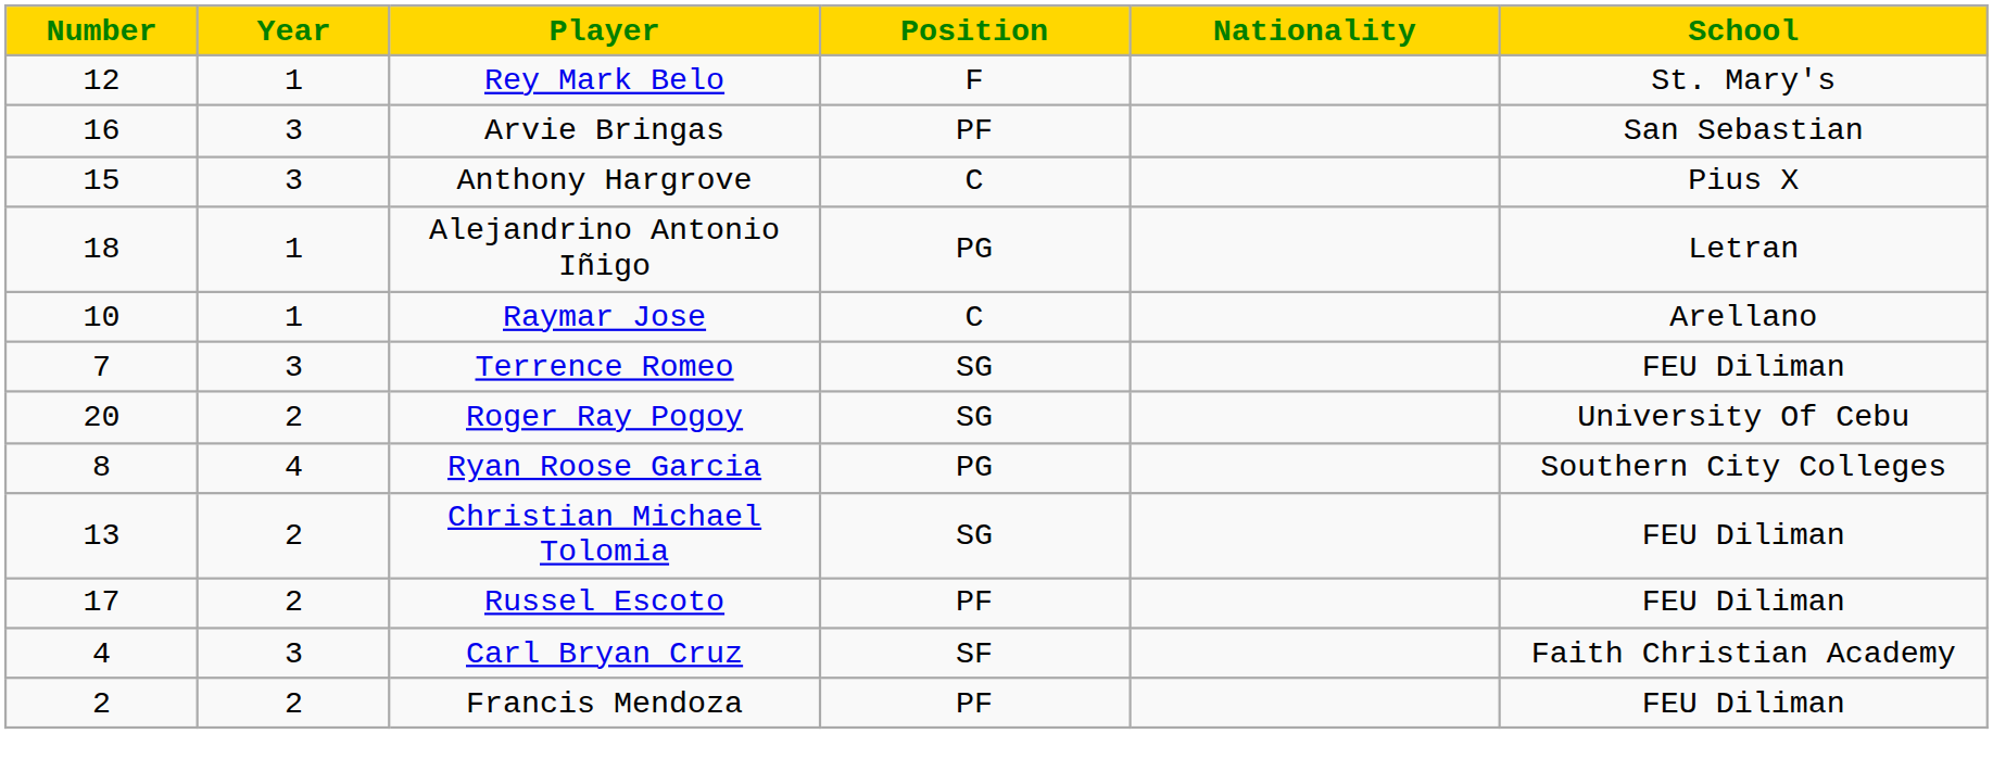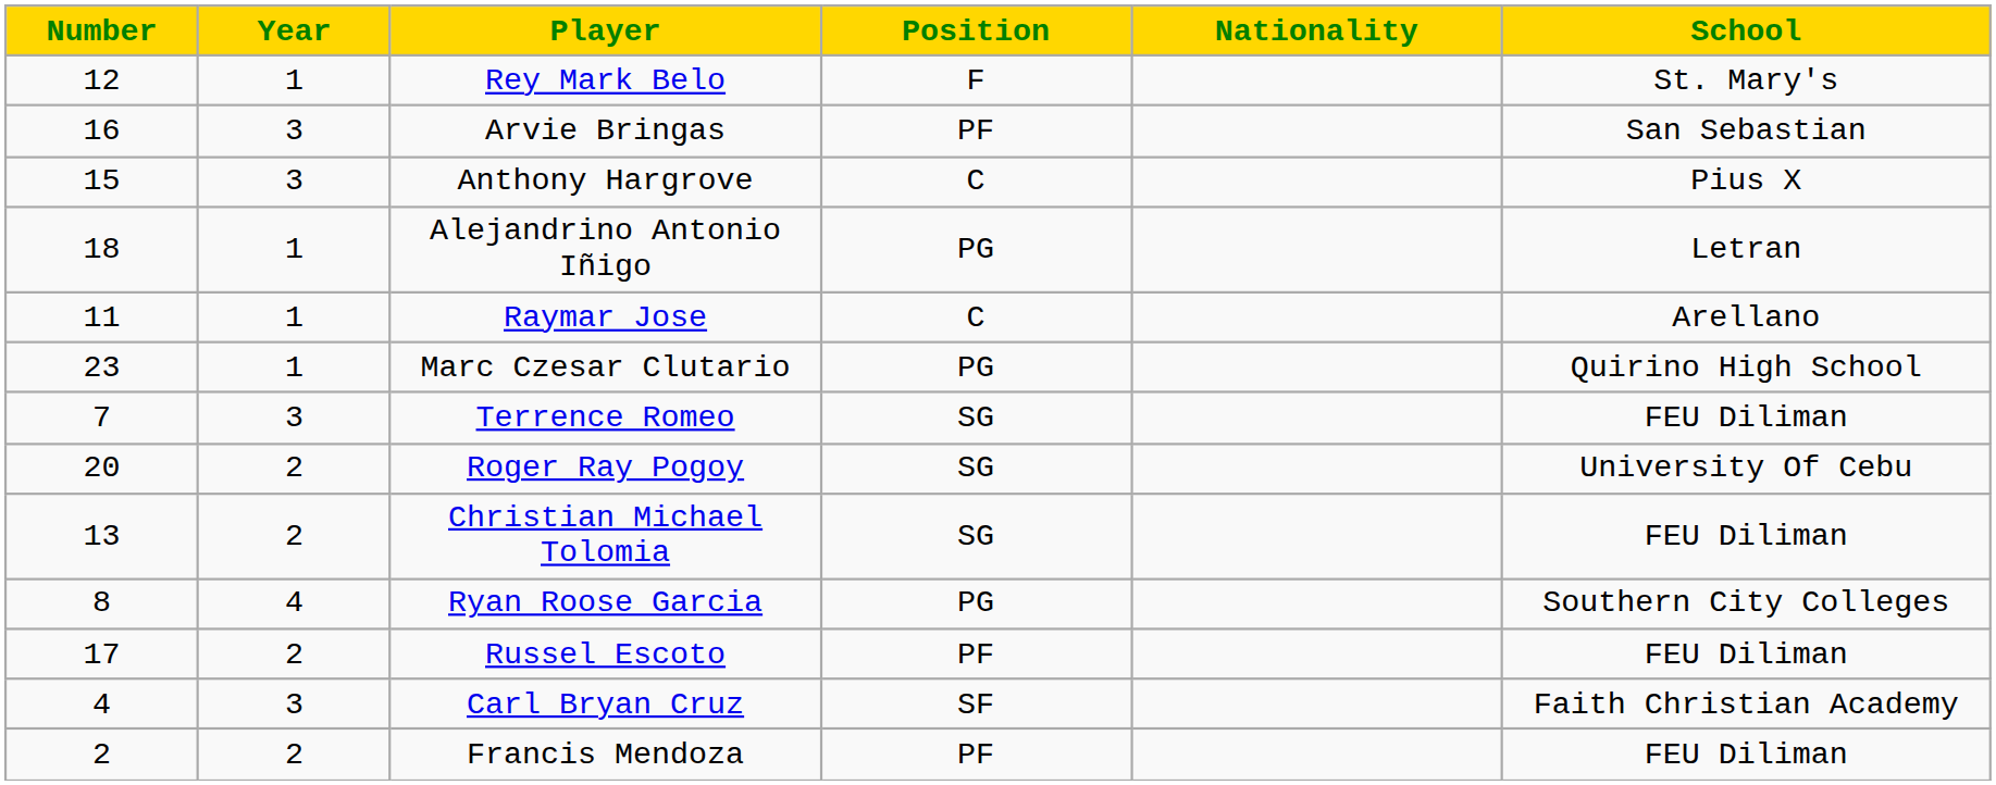 <table class="wikitable sortable sortable">
 <tr>
 <th style="background:gold; color:green" width=" 75px">Number</th>
 <th style="background:gold; color:green" width=" 75px">Year</th>
 <th style="background:gold; color:green" width="175px">Player</th>
 <th style="background:gold; color:green" width="125px">Position</th>
 <th style="background:gold; color:green" width="150px">Nationality</th>
 <th style="background:gold; color:green" width="200px">School</th>
 </tr>
 <tr style="text-align: center">
 <td>12</td>
 <td>1</td>
 <td><a href='#'>Rey Mark Belo</a></td>
 <td>F</td>
 <td></td>
 <td>St. Mary's</td>
 </tr>
 <tr style="text-align: center">
 <td>16</td>
 <td>3</td>
 <td>Arvie Bringas</td>
 <td>PF</td>
 <td></td>
 <td>San Sebastian</td>
 </tr>
 <tr style="text-align: center">
 <td>15</td>
 <td>3</td>
 <td>Anthony Hargrove</td>
 <td>C</td>
 <td></td>
 <td>Pius X</td>
 </tr>
 <tr style="text-align: center">
 <td>18</td>
 <td>1</td>
 <td>Alejandrino  Antonio Iñigo</td>
 <td>PG</td>
 <td></td>
 <td>Letran</td>
 </tr>
 <tr style="text-align: center">
-<td>10</td>
+<td>11</td>
 <td>1</td>
 <td><a href='#'>Raymar Jose</a></td>
 <td>C</td>
 <td></td>
 <td>Arellano</td>
+</tr>
+<tr style="text-align: center">
+<td>23</td>
+<td>1</td>
+<td>Marc Czesar Clutario</td>
+<td>PG</td>
+<td></td>
+<td>Quirino High School</td>
 </tr>
 <tr style="text-align: center">
 <td>7</td>
 <td>3</td>
 <td><a href='#'>Terrence Romeo</a></td>
 <td>SG</td>
 <td></td>
 <td>FEU Diliman</td>
 </tr>
 <tr style="text-align: center">
 <td>20</td>
 <td>2</td>
 <td><a href='#'>Roger Ray Pogoy</a></td>
 <td>SG</td>
 <td></td>
 <td>University Of Cebu</td>
 </tr>
 <tr style="text-align: center">
+<td>13</td>
+<td>2</td>
+<td><a href='#'>Christian Michael Tolomia</a></td>
+<td>SG</td>
+<td></td>
+<td>FEU Diliman</td>
+</tr>
+<tr style="text-align: center">
 <td>8</td>
 <td>4</td>
 <td><a href='#'>Ryan Roose Garcia</a></td>
 <td>PG</td>
 <td></td>
 <td>Southern City Colleges</td>
-</tr>
-<tr style="text-align: center">
-<td>13</td>
-<td>2</td>
-<td><a href='#'>Christian Michael Tolomia</a></td>
-<td>SG</td>
-<td></td>
-<td>FEU Diliman</td>
 </tr>
 <tr style="text-align: center">
 <td>17</td>
 <td>2</td>
 <td><a href='#'>Russel Escoto</a></td>
 <td>PF</td>
 <td></td>
 <td>FEU Diliman</td>
 </tr>
 <tr style="text-align: center">
 <td>4</td>
 <td>3</td>
 <td><a href='#'>Carl Bryan Cruz</a></td>
 <td>SF</td>
 <td></td>
 <td>Faith Christian Academy</td>
 </tr>
 <tr style="text-align: center">
 <td>2</td>
 <td>2</td>
 <td>Francis Mendoza</td>
 <td>PF</td>
 <td></td>
 <td>FEU Diliman</td>
 </tr>
 </table>
